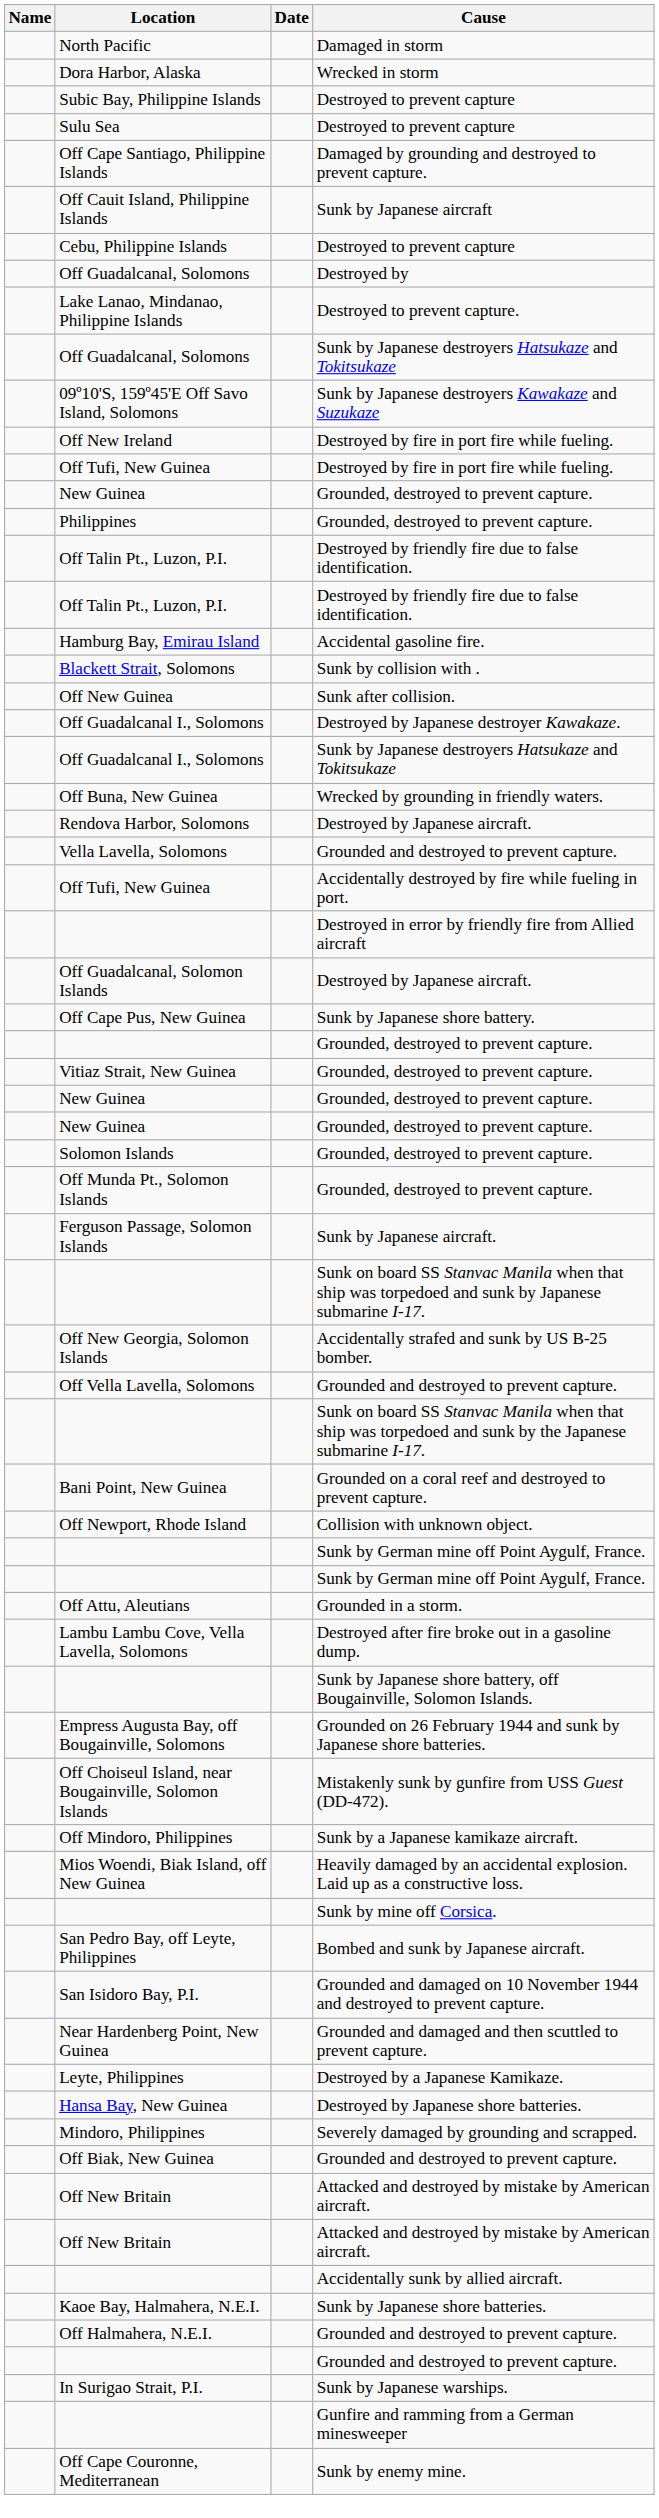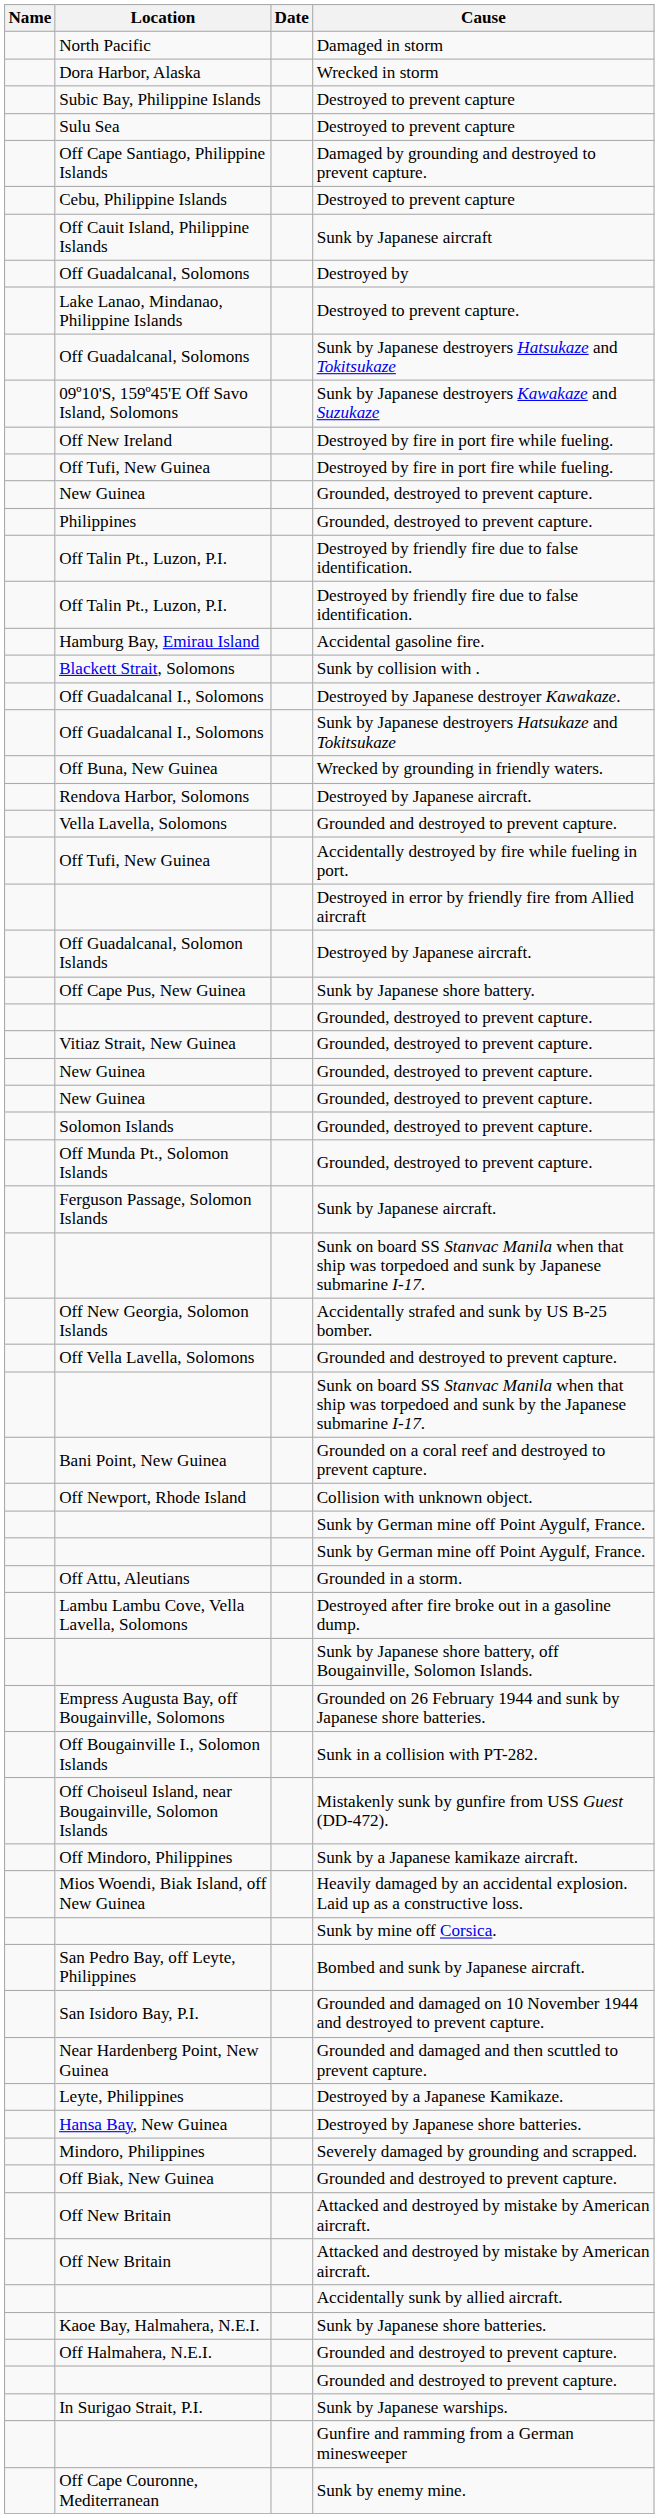 <table class="wikitable sortable">
 <tr>
 <th>Name</th>
 <th>Location</th>
 <th>Date</th>
 <th>Cause</th>
 </tr>
 <tr>
 <td></td>
 <td>North Pacific</td>
 <td></td>
 <td>Damaged in storm</td>
 </tr>
 <tr>
 <td></td>
 <td>Dora Harbor, Alaska</td>
 <td></td>
 <td>Wrecked in storm</td>
 </tr>
 <tr>
 <td></td>
 <td>Subic Bay, Philippine Islands</td>
 <td></td>
 <td>Destroyed to prevent capture</td>
 </tr>
 <tr>
 <td></td>
 <td>Sulu Sea</td>
 <td></td>
 <td>Destroyed to prevent capture</td>
 </tr>
 <tr>
 <td></td>
 <td>Off Cape Santiago, Philippine Islands</td>
 <td></td>
 <td>Damaged by grounding and destroyed to prevent capture.</td>
 </tr>
 <tr>
 <td></td>
+<td>Cebu, Philippine Islands</td>
+<td></td>
+<td>Destroyed to prevent capture</td>
+</tr>
+<tr>
+<td></td>
 <td>Off Cauit Island, Philippine Islands</td>
 <td></td>
 <td>Sunk by Japanese aircraft</td>
-</tr>
-<tr>
-<td></td>
-<td>Cebu, Philippine Islands</td>
-<td></td>
-<td>Destroyed to prevent capture</td>
 </tr>
 <tr>
 <td></td>
 <td>Off Guadalcanal, Solomons</td>
 <td></td>
 <td>Destroyed by </td>
 </tr>
 <tr>
 <td></td>
 <td>Lake Lanao, Mindanao, Philippine Islands</td>
 <td></td>
 <td>Destroyed to prevent capture.</td>
 </tr>
 <tr>
 <td></td>
 <td>Off Guadalcanal, Solomons</td>
 <td></td>
 <td>Sunk by Japanese destroyers <em><a href='#'>Hatsukaze</a></em> and <em><a href='#'>Tokitsukaze</a></em></td>
 </tr>
 <tr>
 <td></td>
 <td>09º10'S, 159º45'E Off Savo Island, Solomons</td>
 <td></td>
 <td>Sunk by Japanese destroyers <em><a href='#'>Kawakaze</a></em> and <em><a href='#'>Suzukaze</a></em></td>
 </tr>
 <tr>
 <td></td>
 <td>Off New Ireland</td>
 <td></td>
 <td>Destroyed by fire in port fire while fueling.</td>
 </tr>
 <tr>
 <td></td>
 <td>Off Tufi, New Guinea</td>
 <td></td>
 <td>Destroyed by fire in port fire while fueling.</td>
 </tr>
 <tr>
 <td></td>
 <td>New Guinea</td>
 <td></td>
 <td>Grounded, destroyed to prevent capture.</td>
 </tr>
 <tr>
 <td></td>
 <td>Philippines</td>
 <td></td>
 <td>Grounded, destroyed to prevent capture.</td>
 </tr>
 <tr>
 <td></td>
 <td>Off Talin Pt., Luzon, P.I.</td>
 <td></td>
 <td>Destroyed by friendly fire due to false identification.</td>
 </tr>
 <tr>
 <td></td>
 <td>Off Talin Pt., Luzon, P.I.</td>
 <td></td>
 <td>Destroyed by friendly fire due to false identification.</td>
 </tr>
 <tr>
 <td></td>
 <td>Hamburg Bay, <a href='#'>Emirau Island</a></td>
 <td></td>
 <td>Accidental gasoline fire.</td>
 </tr>
 <tr>
 <td></td>
 <td><a href='#'>Blackett Strait</a>, Solomons</td>
 <td></td>
 <td>Sunk by collision with .</td>
-</tr>
-<tr>
-<td></td>
-<td>Off New Guinea</td>
-<td></td>
-<td>Sunk after collision.</td>
 </tr>
 <tr>
 <td></td>
 <td>Off Guadalcanal I., Solomons</td>
 <td></td>
 <td>Destroyed by Japanese destroyer <em>Kawakaze</em>.</td>
 </tr>
 <tr>
 <td></td>
 <td>Off Guadalcanal I., Solomons</td>
 <td></td>
 <td>Sunk by Japanese destroyers <em>Hatsukaze</em> and <em>Tokitsukaze</em></td>
 </tr>
 <tr>
 <td></td>
 <td>Off Buna, New Guinea</td>
 <td></td>
 <td>Wrecked by grounding in friendly waters.</td>
 </tr>
 <tr>
 <td></td>
 <td>Rendova Harbor, Solomons</td>
 <td></td>
 <td>Destroyed by Japanese aircraft.</td>
 </tr>
 <tr>
 <td></td>
 <td>Vella Lavella, Solomons</td>
 <td></td>
 <td>Grounded and destroyed to prevent capture.</td>
 </tr>
 <tr>
 <td></td>
 <td>Off Tufi, New Guinea</td>
 <td></td>
 <td>Accidentally destroyed by fire while fueling in port.</td>
 </tr>
 <tr>
 <td></td>
 <td></td>
 <td></td>
 <td>Destroyed in error by friendly fire from Allied aircraft</td>
 </tr>
 <tr>
 <td></td>
 <td>Off Guadalcanal, Solomon Islands</td>
 <td></td>
 <td>Destroyed by Japanese aircraft.</td>
 </tr>
 <tr>
 <td></td>
 <td>Off Cape Pus, New Guinea</td>
 <td></td>
 <td>Sunk by Japanese shore battery.</td>
 </tr>
 <tr>
 <td></td>
 <td></td>
 <td></td>
 <td>Grounded, destroyed to prevent capture.</td>
 </tr>
 <tr>
 <td></td>
 <td>Vitiaz Strait, New Guinea</td>
 <td></td>
 <td>Grounded, destroyed to prevent capture.</td>
 </tr>
 <tr>
 <td></td>
 <td>New Guinea</td>
 <td></td>
 <td>Grounded, destroyed to prevent capture.</td>
 </tr>
 <tr>
 <td></td>
 <td>New Guinea</td>
 <td></td>
 <td>Grounded, destroyed to prevent capture.</td>
 </tr>
 <tr>
 <td></td>
 <td>Solomon Islands</td>
 <td></td>
 <td>Grounded, destroyed to prevent capture.</td>
 </tr>
 <tr>
 <td></td>
 <td>Off Munda Pt., Solomon Islands</td>
 <td></td>
 <td>Grounded, destroyed to prevent capture.</td>
 </tr>
 <tr>
 <td></td>
 <td>Ferguson Passage, Solomon Islands</td>
 <td></td>
 <td>Sunk by Japanese aircraft.</td>
 </tr>
 <tr>
 <td></td>
 <td></td>
 <td></td>
 <td>Sunk on board SS <em>Stanvac Manila</em> when that ship was torpedoed and sunk by Japanese submarine <em>I-17</em>.</td>
 </tr>
 <tr>
 <td></td>
 <td>Off New Georgia, Solomon Islands</td>
 <td></td>
 <td>Accidentally strafed and sunk by US B-25 bomber.</td>
 </tr>
 <tr>
 <td></td>
 <td>Off Vella Lavella, Solomons</td>
 <td></td>
 <td>Grounded and destroyed to prevent capture.</td>
 </tr>
 <tr>
 <td></td>
 <td></td>
 <td></td>
 <td>Sunk on board SS <em>Stanvac Manila</em> when that ship was torpedoed and sunk by the Japanese submarine <em>I-17</em>.</td>
 </tr>
 <tr>
 <td></td>
 <td>Bani Point, New Guinea </td>
 <td></td>
 <td>Grounded on a coral reef and destroyed to prevent capture.</td>
 </tr>
 <tr>
 <td></td>
 <td>Off Newport, Rhode Island </td>
 <td></td>
 <td>Collision with unknown object.</td>
 </tr>
 <tr>
 <td></td>
 <td></td>
 <td></td>
 <td>Sunk by German mine off Point Aygulf, France.</td>
 </tr>
 <tr>
 <td></td>
 <td></td>
 <td></td>
 <td>Sunk by German mine off Point Aygulf, France.</td>
 </tr>
 <tr>
 <td></td>
 <td>Off Attu, Aleutians</td>
 <td></td>
 <td>Grounded in a storm.</td>
 </tr>
 <tr>
 <td></td>
 <td>Lambu Lambu Cove, Vella Lavella, Solomons</td>
 <td></td>
 <td>Destroyed after fire broke out in a gasoline dump.</td>
 </tr>
 <tr>
 <td></td>
 <td></td>
 <td></td>
 <td>Sunk by Japanese shore battery, off Bougainville, Solomon Islands.</td>
 </tr>
 <tr>
 <td></td>
 <td>Empress Augusta Bay, off Bougainville, Solomons</td>
 <td></td>
 <td>Grounded on 26 February 1944 and sunk by Japanese shore batteries.</td>
 </tr>
 <tr>
 <td></td>
+<td>Off Bougainville I., Solomon Islands</td>
+<td></td>
+<td>Sunk in a collision with PT-282.</td>
+</tr>
+<tr>
+<td></td>
 <td>Off Choiseul Island, near Bougainville, Solomon Islands</td>
 <td></td>
 <td>Mistakenly sunk by gunfire from USS <em>Guest</em> (DD-472).</td>
 </tr>
 <tr>
 <td></td>
 <td>Off Mindoro, Philippines</td>
 <td></td>
 <td>Sunk by a Japanese kamikaze aircraft.</td>
 </tr>
 <tr>
 <td></td>
 <td>Mios Woendi, Biak Island, off New Guinea</td>
 <td></td>
 <td>Heavily damaged by an accidental explosion. Laid up as a constructive loss.</td>
 </tr>
 <tr>
 <td></td>
 <td></td>
 <td></td>
 <td>Sunk by mine off <a href='#'>Corsica</a>.</td>
 </tr>
 <tr>
 <td></td>
 <td>San Pedro Bay, off Leyte, Philippines</td>
 <td></td>
 <td>Bombed and sunk by Japanese aircraft.</td>
 </tr>
 <tr>
 <td></td>
 <td>San Isidoro Bay, P.I.</td>
 <td></td>
 <td>Grounded and damaged on 10 November 1944 and destroyed to prevent capture.</td>
 </tr>
 <tr>
 <td></td>
 <td>Near Hardenberg Point, New Guinea</td>
 <td></td>
 <td>Grounded and damaged and then scuttled to prevent capture.</td>
 </tr>
 <tr>
 <td></td>
 <td>  Leyte, Philippines</td>
 <td></td>
 <td>Destroyed by a Japanese Kamikaze.</td>
 </tr>
 <tr>
 <td></td>
 <td><a href='#'>Hansa Bay</a>, New Guinea</td>
 <td></td>
 <td>Destroyed by Japanese shore batteries.</td>
 </tr>
 <tr>
 <td></td>
 <td> Mindoro, Philippines</td>
 <td></td>
 <td>Severely damaged by grounding and scrapped.</td>
 </tr>
 <tr>
 <td></td>
 <td>Off Biak, New Guinea</td>
 <td></td>
 <td>Grounded and destroyed to prevent capture.</td>
 </tr>
 <tr>
 <td></td>
 <td>Off New Britain</td>
 <td></td>
 <td>Attacked and destroyed by mistake by American aircraft.</td>
 </tr>
 <tr>
 <td></td>
 <td>Off New Britain</td>
 <td></td>
 <td>Attacked and destroyed by mistake by American aircraft.</td>
 </tr>
 <tr>
 <td></td>
 <td></td>
 <td></td>
 <td>Accidentally sunk by allied aircraft.</td>
 </tr>
 <tr>
 <td></td>
 <td>Kaoe Bay, Halmahera, N.E.I.</td>
 <td></td>
 <td>Sunk by Japanese shore batteries.</td>
 </tr>
 <tr>
 <td></td>
 <td>Off Halmahera, N.E.I.</td>
 <td></td>
 <td>Grounded and destroyed to prevent capture.</td>
 </tr>
 <tr>
 <td></td>
 <td></td>
 <td></td>
 <td>Grounded and destroyed to prevent capture.</td>
 </tr>
 <tr>
 <td></td>
 <td>In Surigao Strait, P.I.</td>
 <td></td>
 <td>Sunk by Japanese warships.</td>
 </tr>
 <tr>
 <td></td>
 <td></td>
 <td></td>
 <td>Gunfire and ramming from a German minesweeper</td>
 </tr>
 <tr>
 <td></td>
 <td>Off Cape Couronne, Mediterranean</td>
 <td></td>
 <td>Sunk by enemy mine.</td>
 </tr>
 </table>
